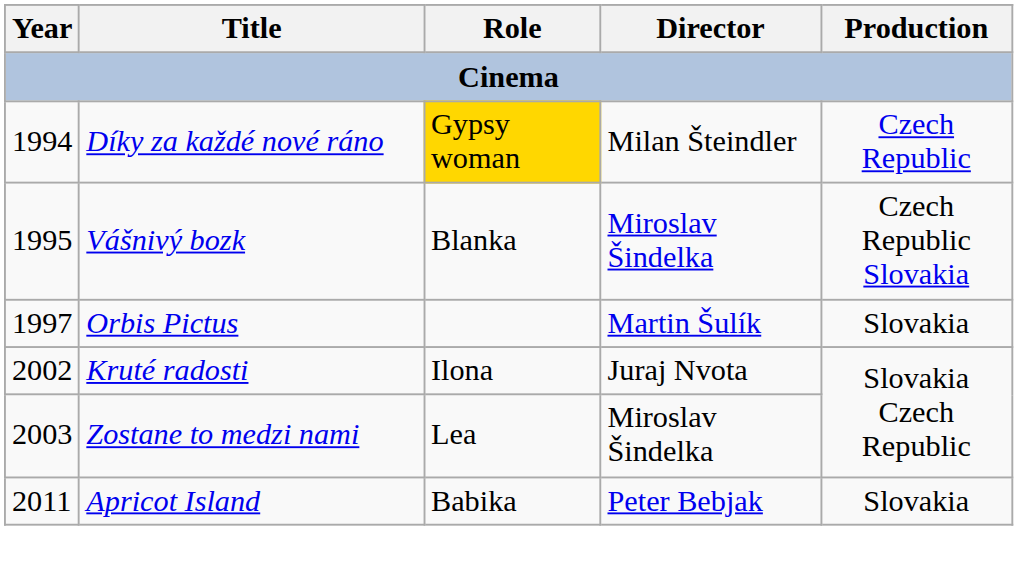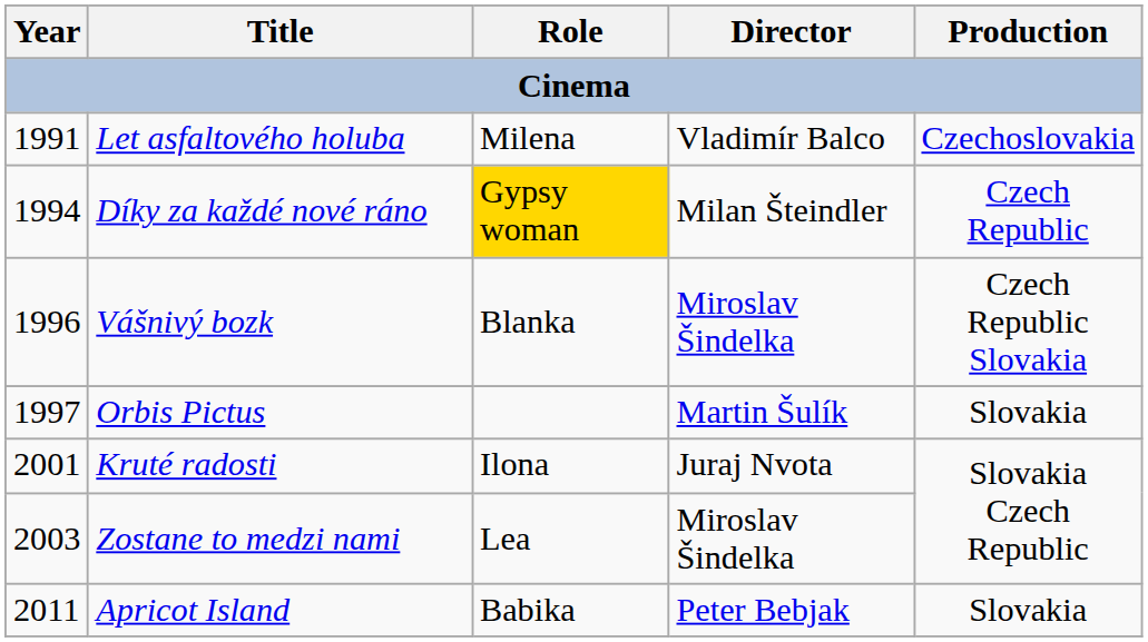 <table class="wikitable">
 <tr>
 <th width="1">Year</th>
 <th width="175">Title</th>
 <th width="86">Role</th>
 <th width="109">Director</th>
 <th width="94">Production</th>
 </tr>
 <tr>
 <th colspan="5" style="background:#B0C4DE;">Cinema</th>
 </tr>
 <tr>
+<td>1991</td>
+<td><em><a href='#'>Let asfaltového holuba</a></em></td>
+<td>Milena</td>
+<td>Vladimír Balco</td>
+<td align="center"><a href='#'>Czechoslovakia</a></td>
+</tr>
+<tr>
 <td>1994</td>
 <td><em><a href='#'>Díky za každé nové ráno</a></em></td>
 <td style="background: gold;">Gypsy woman</td>
 <td>Milan Šteindler</td>
 <td align="center"><a href='#'>Czech Republic</a></td>
 </tr>
 <tr>
-<td>1995</td>
+<td>1996</td>
 <td><em><a href='#'>Vášnivý bozk</a></em></td>
 <td>Blanka</td>
 <td><a href='#'>Miroslav Šindelka</a></td>
 <td align="center">Czech Republic <br><a href='#'>Slovakia</a></td>
 </tr>
 <tr>
 <td>1997</td>
 <td><em><a href='#'>Orbis Pictus</a></em></td>
 <td></td>
 <td><a href='#'>Martin Šulík</a></td>
 <td align="center">Slovakia</td>
 </tr>
 <tr>
-<td>2002</td>
+<td>2001</td>
 <td><em><a href='#'>Kruté radosti</a></em></td>
 <td>Ilona</td>
 <td>Juraj Nvota</td>
 <td rowspan="2" align="center">Slovakia <br>Czech Republic</td>
 </tr>
 <tr>
 <td>2003</td>
 <td><em><a href='#'>Zostane to medzi nami</a></em></td>
 <td>Lea</td>
 <td>Miroslav Šindelka</td>
 </tr>
 <tr>
 <td>2011</td>
 <td><em><a href='#'>Apricot Island</a></em></td>
 <td>Babika</td>
 <td><a href='#'>Peter Bebjak</a></td>
 <td align="center">Slovakia</td>
 </tr>
 </table>
